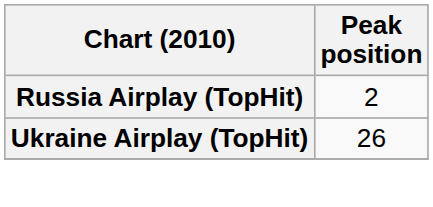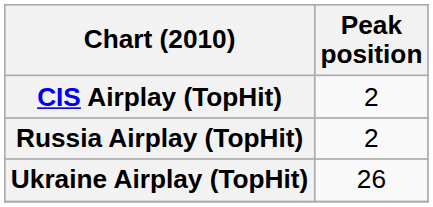 <table class="wikitable sortable plainrowheaders" style="text-align:center">
 <tr>
 <th scope="col">Chart (2010)</th>
 <th scope="col">Peak<br>position</th>
+</tr>
+<tr>
+<th scope="row"><a href='#'>CIS</a> Airplay (TopHit)</th>
+<td>2</td>
 </tr>
 <tr>
 <th scope="row">Russia Airplay (TopHit)</th>
 <td>2</td>
 </tr>
 <tr>
 <th scope="row">Ukraine Airplay (TopHit)</th>
 <td>26</td>
 </tr>
 <tr>
 </tr>
 </table>
